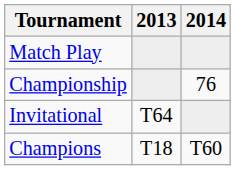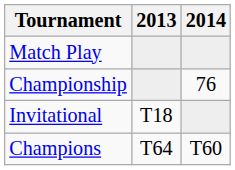 <table class="wikitable" style="text-align:center;">
 <tr>
 <th>Tournament</th>
 <th>2013</th>
 <th>2014</th>
 </tr>
 <tr>
 <td align="left"><a href='#'>Match Play</a></td>
 <td style="background:#eeeeee;"></td>
 <td style="background:#eeeeee;"></td>
 </tr>
 <tr>
 <td align="left"><a href='#'>Championship</a></td>
 <td style="background:#eeeeee;"></td>
 <td>76</td>
 </tr>
 <tr>
 <td align="left"><a href='#'>Invitational</a></td>
-<td>T64</td>
+<td>T18</td>
 <td style="background:#eeeeee;"></td>
 </tr>
 <tr>
 <td align="left"><a href='#'>Champions</a></td>
-<td>T18</td>
+<td>T64</td>
 <td>T60</td>
 </tr>
 </table>
